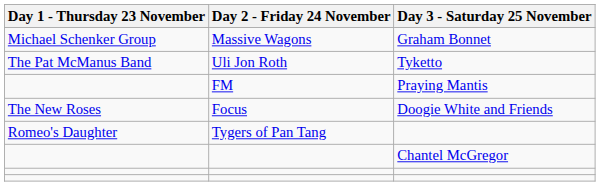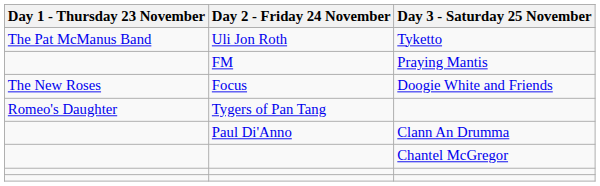 <table class="wikitable">
 <tr>
 <th>Day 1 - Thursday 23 November</th>
 <th>Day 2 - Friday 24 November</th>
 <th>Day 3 - Saturday 25 November</th>
-</tr>
-<tr>
-<td><a href='#'>Michael Schenker Group</a></td>
-<td><a href='#'>Massive Wagons</a></td>
-<td><a href='#'>Graham Bonnet</a></td>
 </tr>
 <tr>
 <td><a href='#'>The Pat McManus Band</a></td>
 <td><a href='#'>Uli Jon Roth</a></td>
 <td><a href='#'>Tyketto</a></td>
 </tr>
 <tr>
 <td></td>
 <td><a href='#'>FM</a></td>
 <td><a href='#'>Praying Mantis</a></td>
 </tr>
 <tr>
 <td><a href='#'>The New Roses</a></td>
 <td><a href='#'>Focus</a></td>
 <td><a href='#'>Doogie White and Friends</a></td>
 </tr>
 <tr>
 <td><a href='#'>Romeo's Daughter</a></td>
 <td><a href='#'>Tygers of Pan Tang</a></td>
 <td></td>
 </tr>
 <tr>
 <td></td>
+<td><a href='#'>Paul Di'Anno</a></td>
+<td><a href='#'>Clann An Drumma</a></td>
+</tr>
+<tr>
+<td></td>
 <td></td>
 <td><a href='#'>Chantel McGregor</a></td>
 </tr>
 <tr>
 <td></td>
 <td></td>
 <td></td>
 </tr>
 <tr>
 <td></td>
 <td></td>
 <td></td>
 </tr>
 </table>
